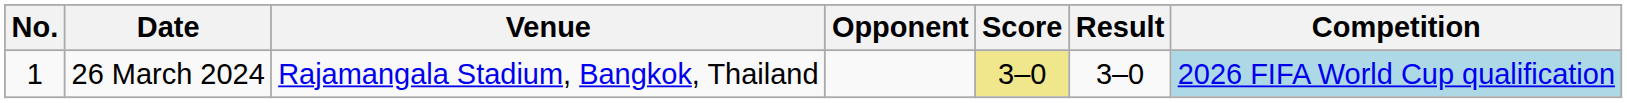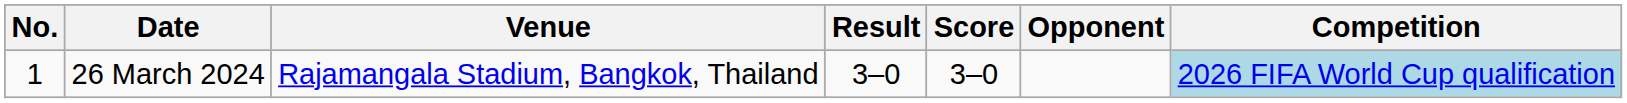 <table class="wikitable">
 <tr>
 <th>No.</th>
 <th>Date</th>
 <th>Venue</th>
+<th>Result</th>
+<th>Score</th>
 <th>Opponent</th>
-<th>Score</th>
-<th>Result</th>
 <th>Competition</th>
 </tr>
 <tr>
 <td align="center">1</td>
 <td>26 March 2024</td>
 <td><a href='#'>Rajamangala Stadium</a>, <a href='#'>Bangkok</a>, Thailand</td>
+<td align="center">3–0</td>
+<td align="center">3–0</td>
 <td></td>
-<td align="center" style="background: khaki;">3–0</td>
-<td align="center">3–0</td>
 <td style="background: lightblue;"><a href='#'>2026 FIFA World Cup qualification</a></td>
 </tr>
 </table>
